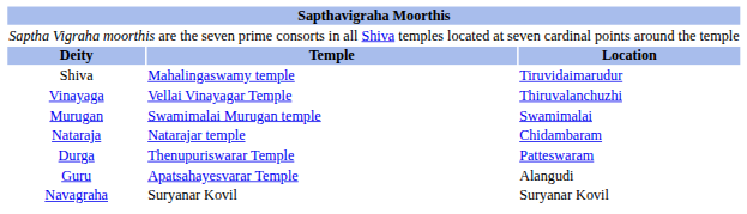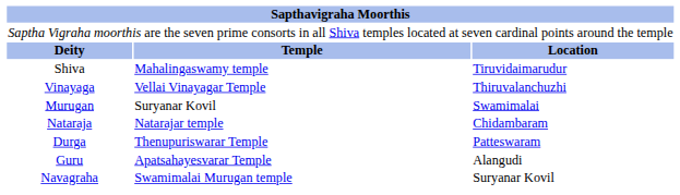 <table class="toccolours" style="clear:right; float:right; background:#ffffff; margin: 0 0 0.5em 1em; width:220">
 <tr>
 <th style="background:#A8BDEC;text-align:center;" colspan="3">  <strong>Sapthavigraha Moorthis</strong>  </th>
 </tr>
 <tr>
 <td style="text-align:center;" colspan="3"><em>Saptha Vigraha moorthis</em> are the seven prime consorts in all <a href='#'>Shiva</a> temples located at seven cardinal points around the temple</td>
 </tr>
 <tr>
 <td style="text-align:center;background:#A8BDEC"><strong>Deity</strong></td>
 <td style="text-align:center;background:#A8BDEC"><strong>Temple</strong></td>
 <td style="text-align:center;background:#A8BDEC"><strong>Location</strong></td>
 </tr>
 <tr>
 <td style="text-align:center;">Shiva</td>
 <td><a href='#'>Mahalingaswamy temple</a></td>
 <td><a href='#'>Tiruvidaimarudur</a></td>
 </tr>
 <tr>
 <td style="text-align:center;"><a href='#'>Vinayaga</a></td>
 <td><a href='#'>Vellai Vinayagar Temple</a></td>
 <td><a href='#'>Thiruvalanchuzhi</a></td>
 </tr>
 <tr>
 <td style="text-align:center;"><a href='#'>Murugan</a></td>
-<td><a href='#'>Swamimalai Murugan temple</a></td>
+<td>Suryanar Kovil</td>
 <td><a href='#'>Swamimalai</a></td>
 </tr>
 <tr>
 <td style="text-align:center;"><a href='#'>Nataraja</a></td>
 <td><a href='#'>Natarajar temple</a></td>
 <td><a href='#'>Chidambaram</a></td>
 </tr>
 <tr>
 <td style="text-align:center;"><a href='#'>Durga</a></td>
 <td><a href='#'>Thenupuriswarar Temple</a></td>
 <td><a href='#'>Patteswaram</a></td>
 </tr>
 <tr>
 <td style="text-align:center;"><a href='#'>Guru</a></td>
 <td><a href='#'>Apatsahayesvarar Temple</a></td>
 <td>Alangudi</td>
 </tr>
 <tr>
 <td style="text-align:center;"><a href='#'>Navagraha</a></td>
-<td>Suryanar Kovil</td>
+<td><a href='#'>Swamimalai Murugan temple</a></td>
 <td>Suryanar Kovil</td>
 </tr>
 <tr>
 </tr>
 </table>
